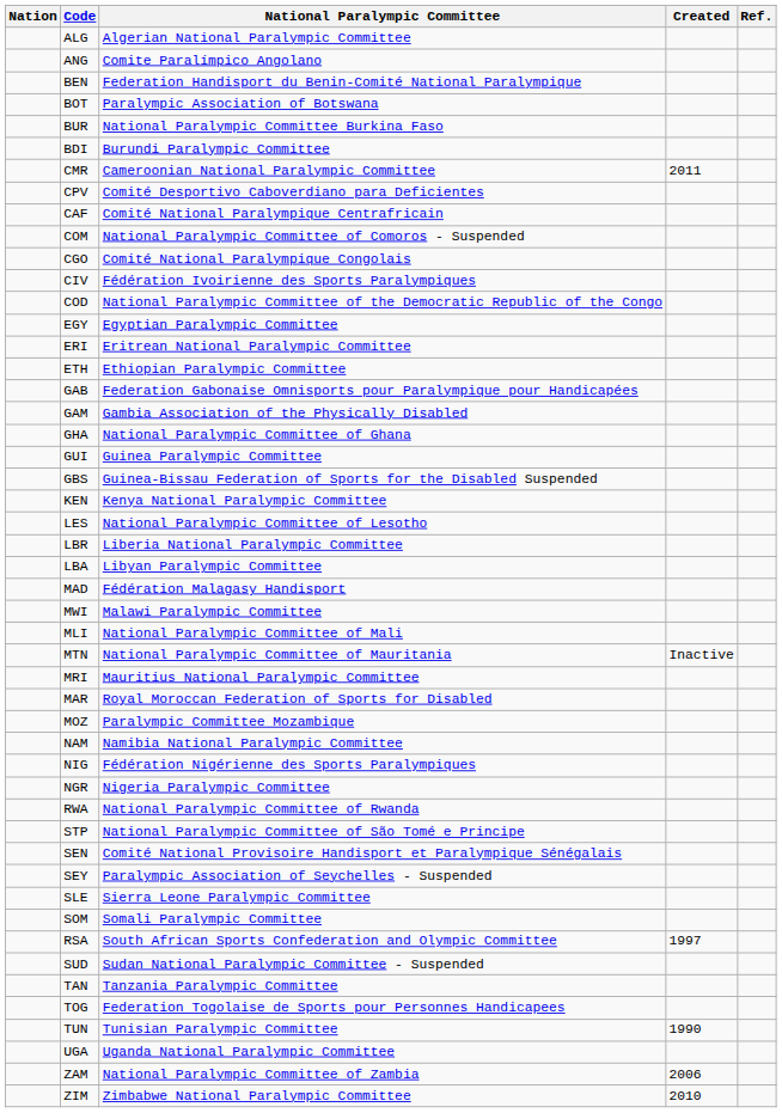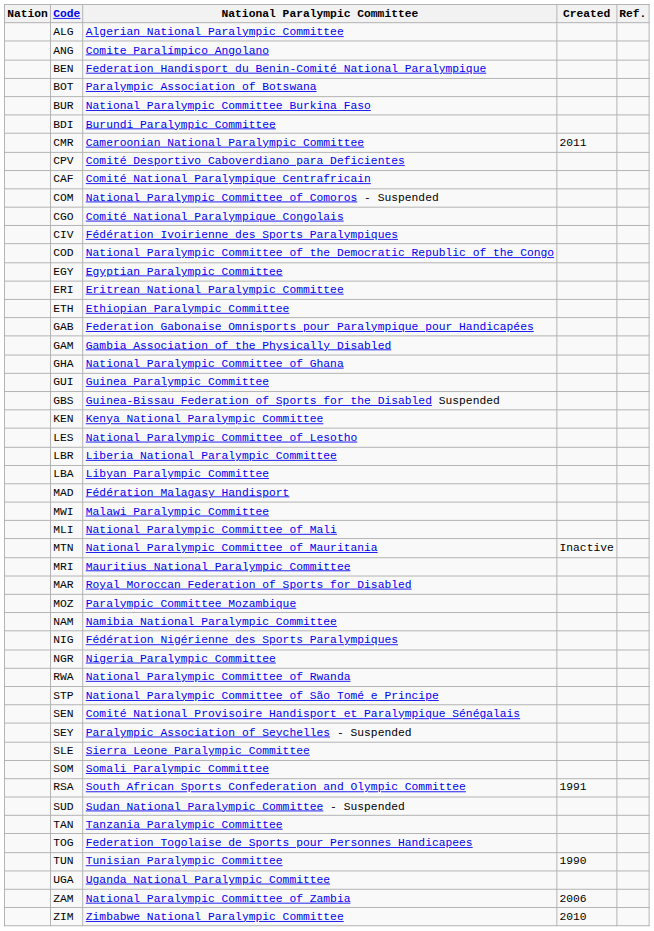 <table class="wikitable">
 <tr>
 <th>Nation</th>
 <th><a href='#'>Code</a></th>
 <th>National Paralympic Committee</th>
 <th>Created</th>
 <th>Ref.</th>
 </tr>
 <tr>
 <td></td>
 <td>ALG</td>
 <td><a href='#'>Algerian National Paralympic Committee</a></td>
 <td></td>
 <td></td>
 </tr>
 <tr>
 <td></td>
 <td>ANG</td>
 <td><a href='#'>Comite Paralímpico Angolano</a></td>
 <td></td>
 <td></td>
 </tr>
 <tr>
 <td></td>
 <td>BEN</td>
 <td><a href='#'>Federation Handisport du Benin-Comité National Paralympique</a></td>
 <td></td>
 <td></td>
 </tr>
 <tr>
 <td></td>
 <td>BOT</td>
 <td><a href='#'>Paralympic Association of Botswana</a></td>
 <td></td>
 <td></td>
 </tr>
 <tr>
 <td></td>
 <td>BUR</td>
 <td><a href='#'>National Paralympic Committee Burkina Faso</a></td>
 <td></td>
 <td></td>
 </tr>
 <tr>
 <td></td>
 <td>BDI</td>
 <td><a href='#'>Burundi Paralympic Committee</a></td>
 <td></td>
 <td></td>
 </tr>
 <tr>
 <td></td>
 <td>CMR</td>
 <td><a href='#'>Cameroonian National Paralympic Committee</a></td>
 <td>2011</td>
 <td></td>
 </tr>
 <tr>
 <td></td>
 <td>CPV</td>
 <td><a href='#'>Comité Desportivo Caboverdiano para Deficientes</a></td>
 <td></td>
 <td></td>
 </tr>
 <tr>
 <td></td>
 <td>CAF</td>
 <td><a href='#'>Comité National Paralympique Centrafricain</a></td>
 <td></td>
 <td></td>
 </tr>
 <tr>
 <td></td>
 <td>COM</td>
 <td><a href='#'>National Paralympic Committee of Comoros</a> - Suspended</td>
 <td></td>
 <td></td>
 </tr>
 <tr>
 <td></td>
 <td>CGO</td>
 <td><a href='#'>Comité National Paralympique Congolais</a></td>
 <td></td>
 <td></td>
 </tr>
 <tr>
 <td></td>
 <td>CIV</td>
 <td><a href='#'>Fédération Ivoirienne des Sports Paralympiques</a></td>
 <td></td>
 <td></td>
 </tr>
 <tr>
 <td></td>
 <td>COD</td>
 <td><a href='#'>National Paralympic Committee of the Democratic Republic of the Congo</a></td>
 <td></td>
 <td></td>
 </tr>
 <tr>
 <td></td>
 <td>EGY</td>
 <td><a href='#'>Egyptian Paralympic Committee</a></td>
 <td></td>
 <td></td>
 </tr>
 <tr>
 <td></td>
 <td>ERI</td>
 <td><a href='#'>Eritrean National Paralympic Committee</a></td>
 <td></td>
 <td></td>
 </tr>
 <tr>
 <td></td>
 <td>ETH</td>
 <td><a href='#'>Ethiopian Paralympic Committee</a></td>
 <td></td>
 <td></td>
 </tr>
 <tr>
 <td></td>
 <td>GAB</td>
 <td><a href='#'>Federation Gabonaise Omnisports pour Paralympique pour Handicapées</a></td>
 <td></td>
 <td></td>
 </tr>
 <tr>
 <td></td>
 <td>GAM</td>
 <td><a href='#'>Gambia Association of the Physically Disabled</a></td>
 <td></td>
 <td></td>
 </tr>
 <tr>
 <td></td>
 <td>GHA</td>
 <td><a href='#'>National Paralympic Committee of Ghana</a></td>
 <td></td>
 <td></td>
 </tr>
 <tr>
 <td></td>
 <td>GUI</td>
 <td><a href='#'>Guinea Paralympic Committee</a></td>
 <td></td>
 <td></td>
 </tr>
 <tr>
 <td></td>
 <td>GBS</td>
 <td><a href='#'>Guinea-Bissau Federation of Sports for the Disabled</a> Suspended</td>
 <td></td>
 <td></td>
 </tr>
 <tr>
 <td></td>
 <td>KEN</td>
 <td><a href='#'>Kenya National Paralympic Committee</a></td>
 <td></td>
 <td></td>
 </tr>
 <tr>
 <td></td>
 <td>LES</td>
 <td><a href='#'>National Paralympic Committee of Lesotho</a></td>
 <td></td>
 <td></td>
 </tr>
 <tr>
 <td></td>
 <td>LBR</td>
 <td><a href='#'>Liberia National Paralympic Committee</a></td>
 <td></td>
 <td></td>
 </tr>
 <tr>
 <td></td>
 <td>LBA</td>
 <td><a href='#'>Libyan Paralympic Committee</a></td>
 <td></td>
 <td></td>
 </tr>
 <tr>
 <td></td>
 <td>MAD</td>
 <td><a href='#'>Fédération Malagasy Handisport</a></td>
 <td></td>
 <td></td>
 </tr>
 <tr>
 <td></td>
 <td>MWI</td>
 <td><a href='#'>Malawi Paralympic Committee</a></td>
 <td></td>
 <td></td>
 </tr>
 <tr>
 <td></td>
 <td>MLI</td>
 <td><a href='#'>National Paralympic Committee of Mali</a></td>
 <td></td>
 <td></td>
 </tr>
 <tr>
 <td></td>
 <td>MTN</td>
 <td><a href='#'>National Paralympic Committee of Mauritania</a></td>
 <td>Inactive</td>
 <td></td>
 </tr>
 <tr>
 <td></td>
 <td>MRI</td>
 <td><a href='#'>Mauritius National Paralympic Committee</a></td>
 <td></td>
 <td></td>
 </tr>
 <tr>
 <td></td>
 <td>MAR</td>
 <td><a href='#'>Royal Moroccan Federation of Sports for Disabled</a></td>
 <td></td>
 <td></td>
 </tr>
 <tr>
 <td></td>
 <td>MOZ</td>
 <td><a href='#'>Paralympic Committee Mozambique</a></td>
 <td></td>
 <td></td>
 </tr>
 <tr>
 <td></td>
 <td>NAM</td>
 <td><a href='#'>Namibia National Paralympic Committee</a></td>
 <td></td>
 <td></td>
 </tr>
 <tr>
 <td></td>
 <td>NIG</td>
 <td><a href='#'>Fédération Nigérienne des Sports Paralympiques</a></td>
 <td></td>
 <td></td>
 </tr>
 <tr>
 <td></td>
 <td>NGR</td>
 <td><a href='#'>Nigeria Paralympic Committee</a></td>
 <td></td>
 <td></td>
 </tr>
 <tr>
 <td></td>
 <td>RWA</td>
 <td><a href='#'>National Paralympic Committee of Rwanda</a></td>
 <td></td>
 <td></td>
 </tr>
 <tr>
 <td></td>
 <td>STP</td>
 <td><a href='#'>National Paralympic Committee of São Tomé e Principe</a></td>
 <td></td>
 <td></td>
 </tr>
 <tr>
 <td></td>
 <td>SEN</td>
 <td><a href='#'>Comité National Provisoire Handisport et Paralympique Sénégalais</a></td>
 <td></td>
 <td></td>
 </tr>
 <tr>
 <td></td>
 <td>SEY</td>
 <td><a href='#'>Paralympic Association of Seychelles</a> - Suspended</td>
 <td></td>
 <td></td>
 </tr>
 <tr>
 <td></td>
 <td>SLE</td>
 <td><a href='#'>Sierra Leone Paralympic Committee</a></td>
 <td></td>
 <td></td>
 </tr>
 <tr>
 <td></td>
 <td>SOM</td>
 <td><a href='#'>Somali Paralympic Committee</a></td>
 <td></td>
 <td></td>
 </tr>
 <tr>
 <td></td>
 <td>RSA</td>
 <td><a href='#'>South African Sports Confederation and Olympic Committee</a></td>
-<td>1997</td>
+<td>1991</td>
 <td></td>
 </tr>
 <tr>
 <td></td>
 <td>SUD</td>
 <td><a href='#'>Sudan National Paralympic Committee</a> - Suspended</td>
 <td></td>
 <td></td>
 </tr>
 <tr>
 <td></td>
 <td>TAN</td>
 <td><a href='#'>Tanzania Paralympic Committee</a></td>
 <td></td>
 <td></td>
 </tr>
 <tr>
 <td></td>
 <td>TOG</td>
 <td><a href='#'>Federation Togolaise de Sports pour Personnes Handicapees</a></td>
 <td></td>
 <td></td>
 </tr>
 <tr>
 <td></td>
 <td>TUN</td>
 <td><a href='#'>Tunisian Paralympic Committee</a></td>
 <td>1990</td>
 <td></td>
 </tr>
 <tr>
 <td></td>
 <td>UGA</td>
 <td><a href='#'>Uganda National Paralympic Committee</a></td>
 <td></td>
 <td></td>
 </tr>
 <tr>
 <td></td>
 <td>ZAM</td>
 <td><a href='#'>National Paralympic Committee of Zambia</a></td>
 <td>2006</td>
 <td></td>
 </tr>
 <tr>
 <td></td>
 <td>ZIM</td>
 <td><a href='#'>Zimbabwe National Paralympic Committee</a></td>
 <td>2010</td>
 <td></td>
 </tr>
 </table>
